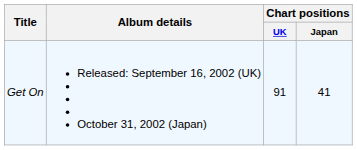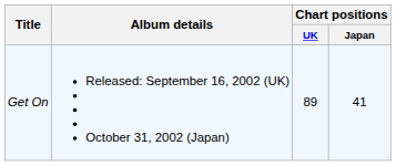 <table class="wikitable">
 <tr style="background:#ebf5ff;">
 <th rowspan="2">Title</th>
 <th rowspan="2">Album details</th>
 <th colspan="2">Chart positions</th>
 </tr>
 <tr style="background:#ddd;">
 <th><small><a href='#'>UK</a></small></th>
 <th><small>Japan</small></th>
 </tr>
 <tr style="background:#f0f8ff;">
 <td><em>Get On</em></td>
 <td><br><ul><li>Released: September 16, 2002 (UK)</li><li></li><li></li><li></li><li>October 31, 2002 (Japan)</li></ul></td>
-<td style="text-align:center;">91</td>
+<td style="text-align:center;">89</td>
 <td style="text-align:center;">41</td>
 </tr>
 </table>
